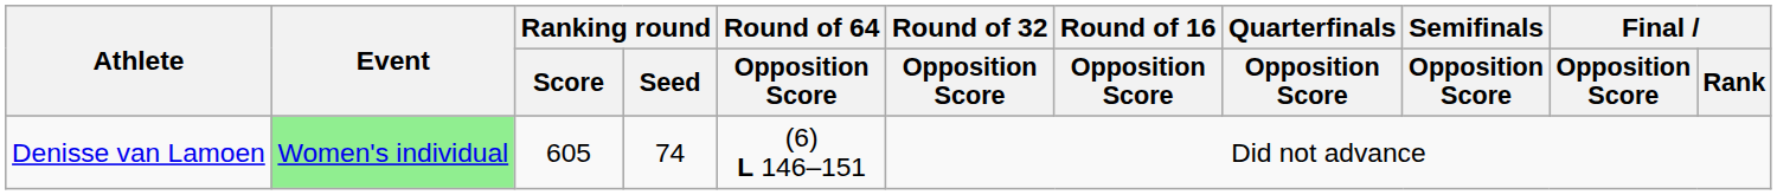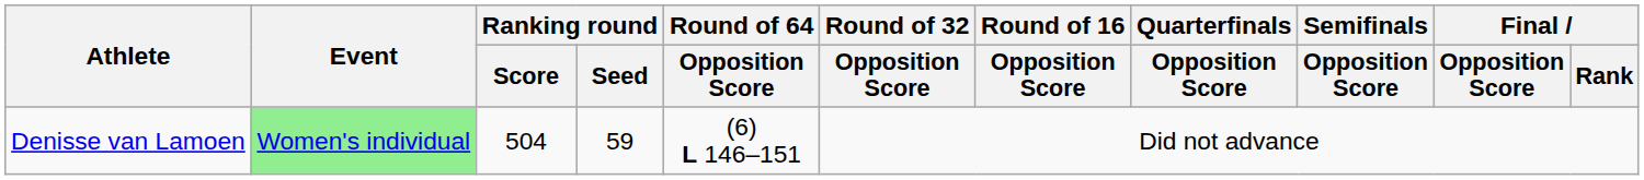 <table class="wikitable" style="font-size:90%">
 <tr>
 <th rowspan="2">Athlete</th>
 <th rowspan="2">Event</th>
 <th colspan="2">Ranking round</th>
 <th>Round of 64</th>
 <th>Round of 32</th>
 <th>Round of 16</th>
 <th>Quarterfinals</th>
 <th>Semifinals</th>
 <th colspan="2">Final / </th>
 </tr>
 <tr style="font-size:95%">
 <th>Score</th>
 <th>Seed</th>
 <th>Opposition<br>Score</th>
 <th>Opposition<br>Score</th>
 <th>Opposition<br>Score</th>
 <th>Opposition<br>Score</th>
 <th>Opposition<br>Score</th>
 <th>Opposition<br>Score</th>
 <th>Rank</th>
 </tr>
 <tr align=center>
 <td align=left><a href='#'>Denisse van Lamoen</a></td>
 <td align=left style="background: lightgreen;"><a href='#'>Women's individual</a></td>
-<td>605</td>
-<td>74</td>
+<td>504</td>
+<td>59</td>
 <td> (6)<br><strong>L</strong> 146–151</td>
 <td colspan=6>Did not advance</td>
 </tr>
 </table>
